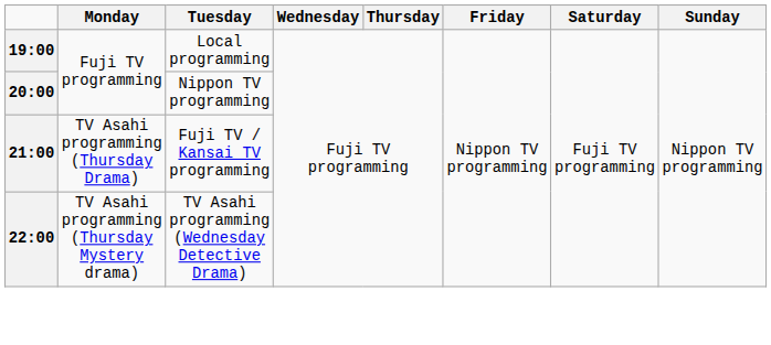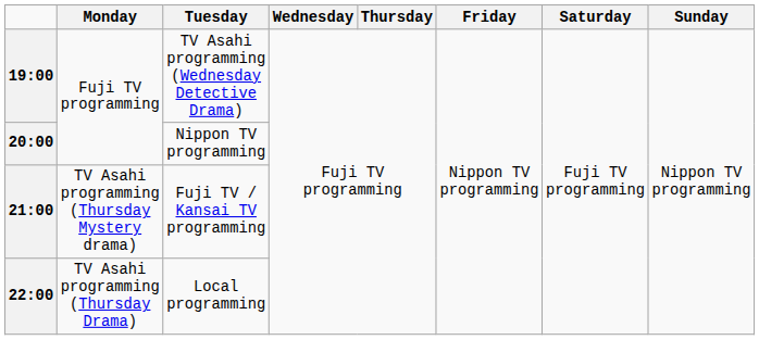 <table class="wikitable" style="text-align: center">
 <tr>
 <td></td>
 <th>Monday</th>
 <th>Tuesday</th>
 <th>Wednesday</th>
 <th>Thursday</th>
 <th>Friday</th>
 <th>Saturday</th>
 <th>Sunday</th>
 </tr>
 <tr>
 <th>19:00</th>
 <td rowspan="2">Fuji TV programming</td>
-<td>Local programming</td>
+<td>TV Asahi programming (<a href='#'>Wednesday Detective Drama</a>)</td>
 <td colspan="2" rowspan="4">Fuji TV programming</td>
 <td rowspan="4">Nippon TV programming</td>
 <td rowspan="4">Fuji TV programming</td>
 <td rowspan="4">Nippon TV programming</td>
 </tr>
 <tr>
 <th>20:00</th>
 <td>Nippon TV programming</td>
 </tr>
 <tr>
 <th>21:00</th>
-<td>TV Asahi programming (<a href='#'>Thursday Drama</a>)</td>
+<td>TV Asahi programming (<a href='#'>Thursday Mystery</a> drama)</td>
 <td>Fuji TV / <a href='#'>Kansai TV</a> programming</td>
 </tr>
 <tr>
 <th>22:00</th>
-<td>TV Asahi programming (<a href='#'>Thursday Mystery</a> drama)</td>
-<td>TV Asahi programming (<a href='#'>Wednesday Detective Drama</a>)</td>
+<td>TV Asahi programming (<a href='#'>Thursday Drama</a>)</td>
+<td>Local programming</td>
 </tr>
 </table>
